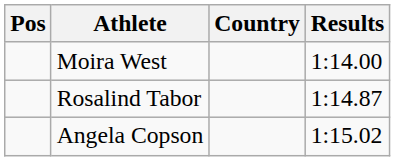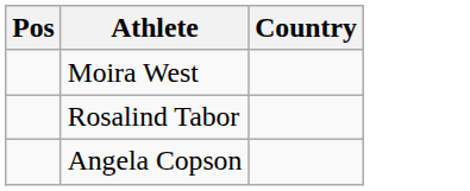 <table class="wikitable">
 <tr>
 <th>Pos</th>
 <th>Athlete</th>
 <th>Country</th>
-<th>Results</th>
 </tr>
 <tr>
 <td align="center"></td>
 <td>Moira West</td>
 <td></td>
-<td>1:14.00</td>
 </tr>
 <tr>
 <td align="center"></td>
 <td>Rosalind Tabor</td>
 <td></td>
-<td>1:14.87</td>
 </tr>
 <tr>
 <td align="center"></td>
 <td>Angela Copson</td>
 <td></td>
-<td>1:15.02</td>
 </tr>
 </table>
